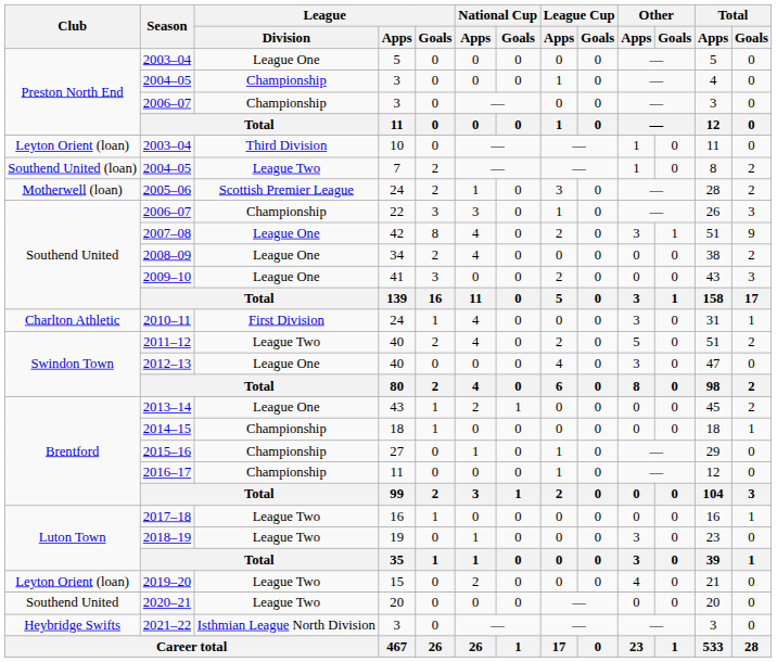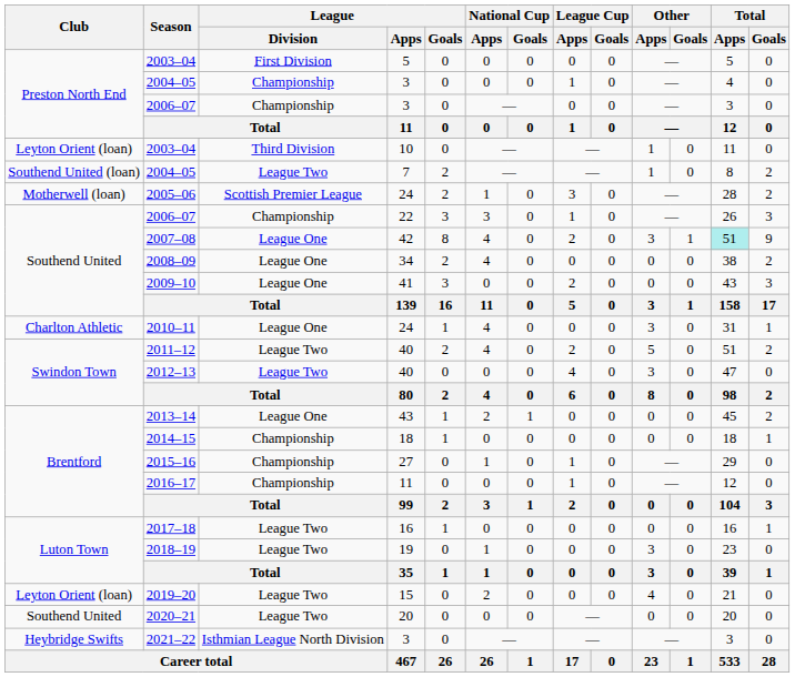 <table class="wikitable" style="text-align:center;">
 <tr>
 <th rowspan="2">Club</th>
 <th rowspan="2">Season</th>
 <th colspan="3">League</th>
 <th colspan="2">National Cup</th>
 <th colspan="2">League Cup</th>
 <th colspan="2">Other</th>
 <th colspan="2">Total</th>
 </tr>
 <tr>
 <th>Division</th>
 <th>Apps</th>
 <th>Goals</th>
 <th>Apps</th>
 <th>Goals</th>
 <th>Apps</th>
 <th>Goals</th>
 <th>Apps</th>
 <th>Goals</th>
 <th>Apps</th>
 <th>Goals</th>
 </tr>
 <tr>
 <td rowspan="4"><a href='#'>Preston North End</a></td>
 <td><a href='#'>2003–04</a></td>
-<td>League One</td>
+<td><a href='#'>First Division</a></td>
 <td>5</td>
 <td>0</td>
 <td>0</td>
 <td>0</td>
 <td>0</td>
 <td>0</td>
 <td colspan="2">—</td>
 <td>5</td>
 <td>0</td>
 </tr>
 <tr>
 <td><a href='#'>2004–05</a></td>
 <td><a href='#'>Championship</a></td>
 <td>3</td>
 <td>0</td>
 <td>0</td>
 <td>0</td>
 <td>1</td>
 <td>0</td>
 <td colspan="2">—</td>
 <td>4</td>
 <td>0</td>
 </tr>
 <tr>
 <td><a href='#'>2006–07</a></td>
 <td>Championship</td>
 <td>3</td>
 <td>0</td>
 <td colspan="2">—</td>
 <td>0</td>
 <td>0</td>
 <td colspan="2">—</td>
 <td>3</td>
 <td>0</td>
 </tr>
 <tr>
 <th colspan="2">Total</th>
 <th>11</th>
 <th>0</th>
 <th>0</th>
 <th>0</th>
 <th>1</th>
 <th>0</th>
 <th colspan="2">—</th>
 <th>12</th>
 <th>0</th>
 </tr>
 <tr>
 <td><a href='#'>Leyton Orient</a> (loan)</td>
 <td><a href='#'>2003–04</a></td>
 <td><a href='#'>Third Division</a></td>
 <td>10</td>
 <td>0</td>
 <td colspan="2">—</td>
 <td colspan="2">—</td>
 <td>1</td>
 <td>0</td>
 <td>11</td>
 <td>0</td>
 </tr>
 <tr>
 <td><a href='#'>Southend United</a> (loan)</td>
 <td><a href='#'>2004–05</a></td>
 <td><a href='#'>League Two</a></td>
 <td>7</td>
 <td>2</td>
 <td colspan="2">—</td>
 <td colspan="2">—</td>
 <td>1</td>
 <td>0</td>
 <td>8</td>
 <td>2</td>
 </tr>
 <tr>
 <td><a href='#'>Motherwell</a> (loan)</td>
 <td><a href='#'>2005–06</a></td>
 <td><a href='#'>Scottish Premier League</a></td>
 <td>24</td>
 <td>2</td>
 <td>1</td>
 <td>0</td>
 <td>3</td>
 <td>0</td>
 <td colspan="2">—</td>
 <td>28</td>
 <td>2</td>
 </tr>
 <tr>
 <td rowspan="5">Southend United</td>
 <td><a href='#'>2006–07</a></td>
 <td>Championship</td>
 <td>22</td>
 <td>3</td>
 <td>3</td>
 <td>0</td>
 <td>1</td>
 <td>0</td>
 <td colspan="2">—</td>
 <td>26</td>
 <td>3</td>
 </tr>
 <tr>
 <td><a href='#'>2007–08</a></td>
 <td><a href='#'>League One</a></td>
 <td>42</td>
 <td>8</td>
 <td>4</td>
 <td>0</td>
 <td>2</td>
 <td>0</td>
 <td>3</td>
 <td>1</td>
-<td>51</td>
+<td style="background: paleturquoise;">51</td>
 <td>9</td>
 </tr>
 <tr>
 <td><a href='#'>2008–09</a></td>
 <td>League One</td>
 <td>34</td>
 <td>2</td>
 <td>4</td>
 <td>0</td>
 <td>0</td>
 <td>0</td>
 <td>0</td>
 <td>0</td>
 <td>38</td>
 <td>2</td>
 </tr>
 <tr>
 <td><a href='#'>2009–10</a></td>
 <td>League One</td>
 <td>41</td>
 <td>3</td>
 <td>0</td>
 <td>0</td>
 <td>2</td>
 <td>0</td>
 <td>0</td>
 <td>0</td>
 <td>43</td>
 <td>3</td>
 </tr>
 <tr>
 <th colspan="2">Total</th>
 <th>139</th>
 <th>16</th>
 <th>11</th>
 <th>0</th>
 <th>5</th>
 <th>0</th>
 <th>3</th>
 <th>1</th>
 <th>158</th>
 <th>17</th>
 </tr>
 <tr>
 <td><a href='#'>Charlton Athletic</a></td>
 <td><a href='#'>2010–11</a></td>
-<td><a href='#'>First Division</a></td>
+<td>League One</td>
 <td>24</td>
 <td>1</td>
 <td>4</td>
 <td>0</td>
 <td>0</td>
 <td>0</td>
 <td>3</td>
 <td>0</td>
 <td>31</td>
 <td>1</td>
 </tr>
 <tr>
 <td rowspan="3"><a href='#'>Swindon Town</a></td>
 <td><a href='#'>2011–12</a></td>
 <td>League Two</td>
 <td>40</td>
 <td>2</td>
 <td>4</td>
 <td>0</td>
 <td>2</td>
 <td>0</td>
 <td>5</td>
 <td>0</td>
 <td>51</td>
 <td>2</td>
 </tr>
 <tr>
 <td><a href='#'>2012–13</a></td>
-<td>League One</td>
+<td><a href='#'>League Two</a></td>
 <td>40</td>
 <td>0</td>
 <td>0</td>
 <td>0</td>
 <td>4</td>
 <td>0</td>
 <td>3</td>
 <td>0</td>
 <td>47</td>
 <td>0</td>
 </tr>
 <tr>
 <th colspan="2">Total</th>
 <th>80</th>
 <th>2</th>
 <th>4</th>
 <th>0</th>
 <th>6</th>
 <th>0</th>
 <th>8</th>
 <th>0</th>
 <th>98</th>
 <th>2</th>
 </tr>
 <tr>
 <td rowspan="5"><a href='#'>Brentford</a></td>
 <td><a href='#'>2013–14</a></td>
 <td>League One</td>
 <td>43</td>
 <td>1</td>
 <td>2</td>
 <td>1</td>
 <td>0</td>
 <td>0</td>
 <td>0</td>
 <td>0</td>
 <td>45</td>
 <td>2</td>
 </tr>
 <tr>
 <td><a href='#'>2014–15</a></td>
 <td>Championship</td>
 <td>18</td>
 <td>1</td>
 <td>0</td>
 <td>0</td>
 <td>0</td>
 <td>0</td>
 <td>0</td>
 <td>0</td>
 <td>18</td>
 <td>1</td>
 </tr>
 <tr>
 <td><a href='#'>2015–16</a></td>
 <td>Championship</td>
 <td>27</td>
 <td>0</td>
 <td>1</td>
 <td>0</td>
 <td>1</td>
 <td>0</td>
 <td colspan="2">—</td>
 <td>29</td>
 <td>0</td>
 </tr>
 <tr>
 <td><a href='#'>2016–17</a></td>
 <td>Championship</td>
 <td>11</td>
 <td>0</td>
 <td>0</td>
 <td>0</td>
 <td>1</td>
 <td>0</td>
 <td colspan="2">—</td>
 <td>12</td>
 <td>0</td>
 </tr>
 <tr>
 <th colspan="2">Total</th>
 <th>99</th>
 <th>2</th>
 <th>3</th>
 <th>1</th>
 <th>2</th>
 <th>0</th>
 <th>0</th>
 <th>0</th>
 <th>104</th>
 <th>3</th>
 </tr>
 <tr>
 <td rowspan="3"><a href='#'>Luton Town</a></td>
 <td><a href='#'>2017–18</a></td>
 <td>League Two</td>
 <td>16</td>
 <td>1</td>
 <td>0</td>
 <td>0</td>
 <td>0</td>
 <td>0</td>
 <td>0</td>
 <td>0</td>
 <td>16</td>
 <td>1</td>
 </tr>
 <tr>
 <td><a href='#'>2018–19</a></td>
 <td>League Two</td>
 <td>19</td>
 <td>0</td>
 <td>1</td>
 <td>0</td>
 <td>0</td>
 <td>0</td>
 <td>3</td>
 <td>0</td>
 <td>23</td>
 <td>0</td>
 </tr>
 <tr>
 <th colspan="2">Total</th>
 <th>35</th>
 <th>1</th>
 <th>1</th>
 <th>0</th>
 <th>0</th>
 <th>0</th>
 <th>3</th>
 <th>0</th>
 <th>39</th>
 <th>1</th>
 </tr>
 <tr>
 <td><a href='#'>Leyton Orient</a> (loan)</td>
 <td><a href='#'>2019–20</a></td>
 <td>League Two</td>
 <td>15</td>
 <td>0</td>
 <td>2</td>
 <td>0</td>
 <td>0</td>
 <td>0</td>
 <td>4</td>
 <td>0</td>
 <td>21</td>
 <td>0</td>
 </tr>
 <tr>
 <td>Southend United</td>
 <td><a href='#'>2020–21</a></td>
 <td>League Two</td>
 <td>20</td>
 <td>0</td>
 <td>0</td>
 <td>0</td>
 <td colspan="2">—</td>
 <td>0</td>
 <td>0</td>
 <td>20</td>
 <td>0</td>
 </tr>
 <tr>
 <td><a href='#'>Heybridge Swifts</a></td>
 <td><a href='#'>2021–22</a></td>
 <td><a href='#'>Isthmian League</a> North Division</td>
 <td>3</td>
 <td>0</td>
 <td colspan="2">—</td>
 <td colspan="2">—</td>
 <td colspan="2">—</td>
 <td>3</td>
 <td>0</td>
 </tr>
 <tr>
 <th colspan="3">Career total</th>
 <th>467</th>
 <th>26</th>
 <th>26</th>
 <th>1</th>
 <th>17</th>
 <th>0</th>
 <th>23</th>
 <th>1</th>
 <th>533</th>
 <th>28</th>
 </tr>
 </table>
